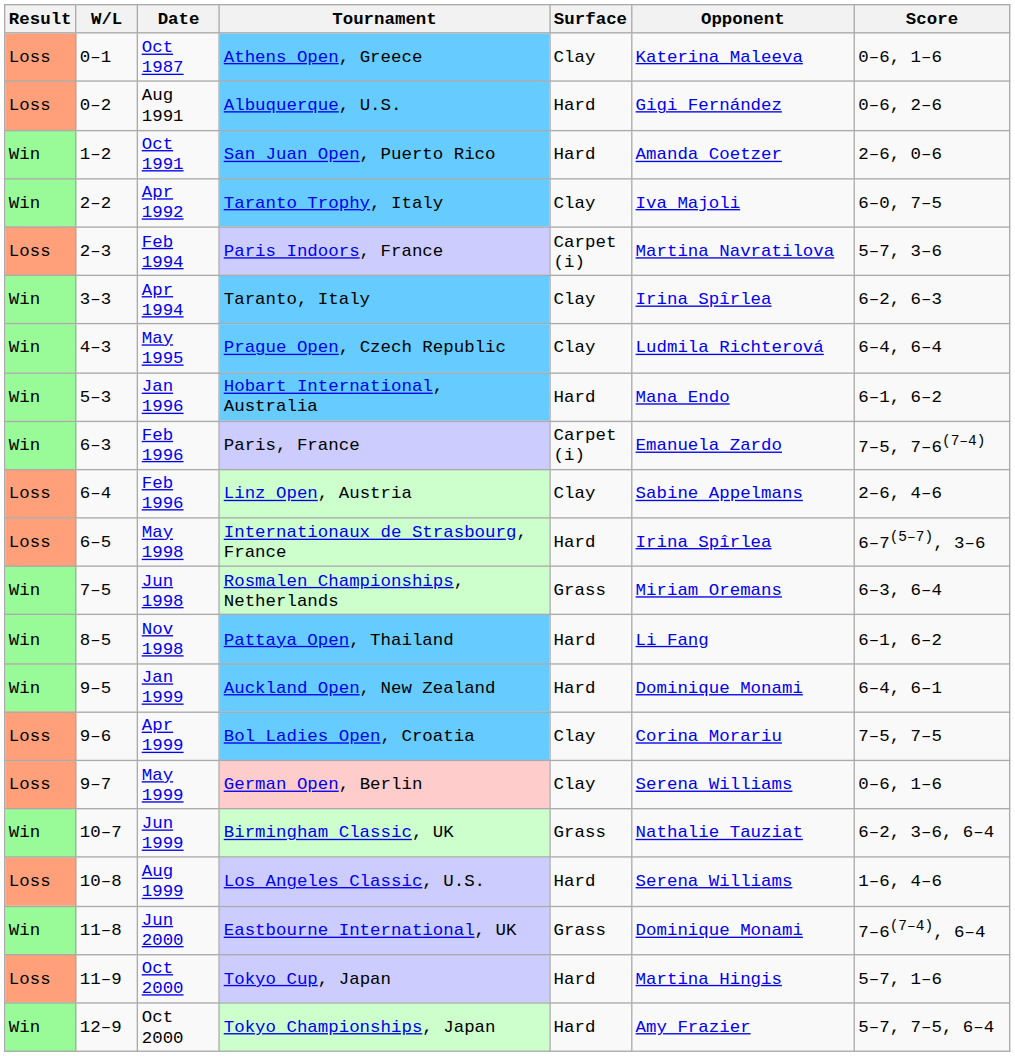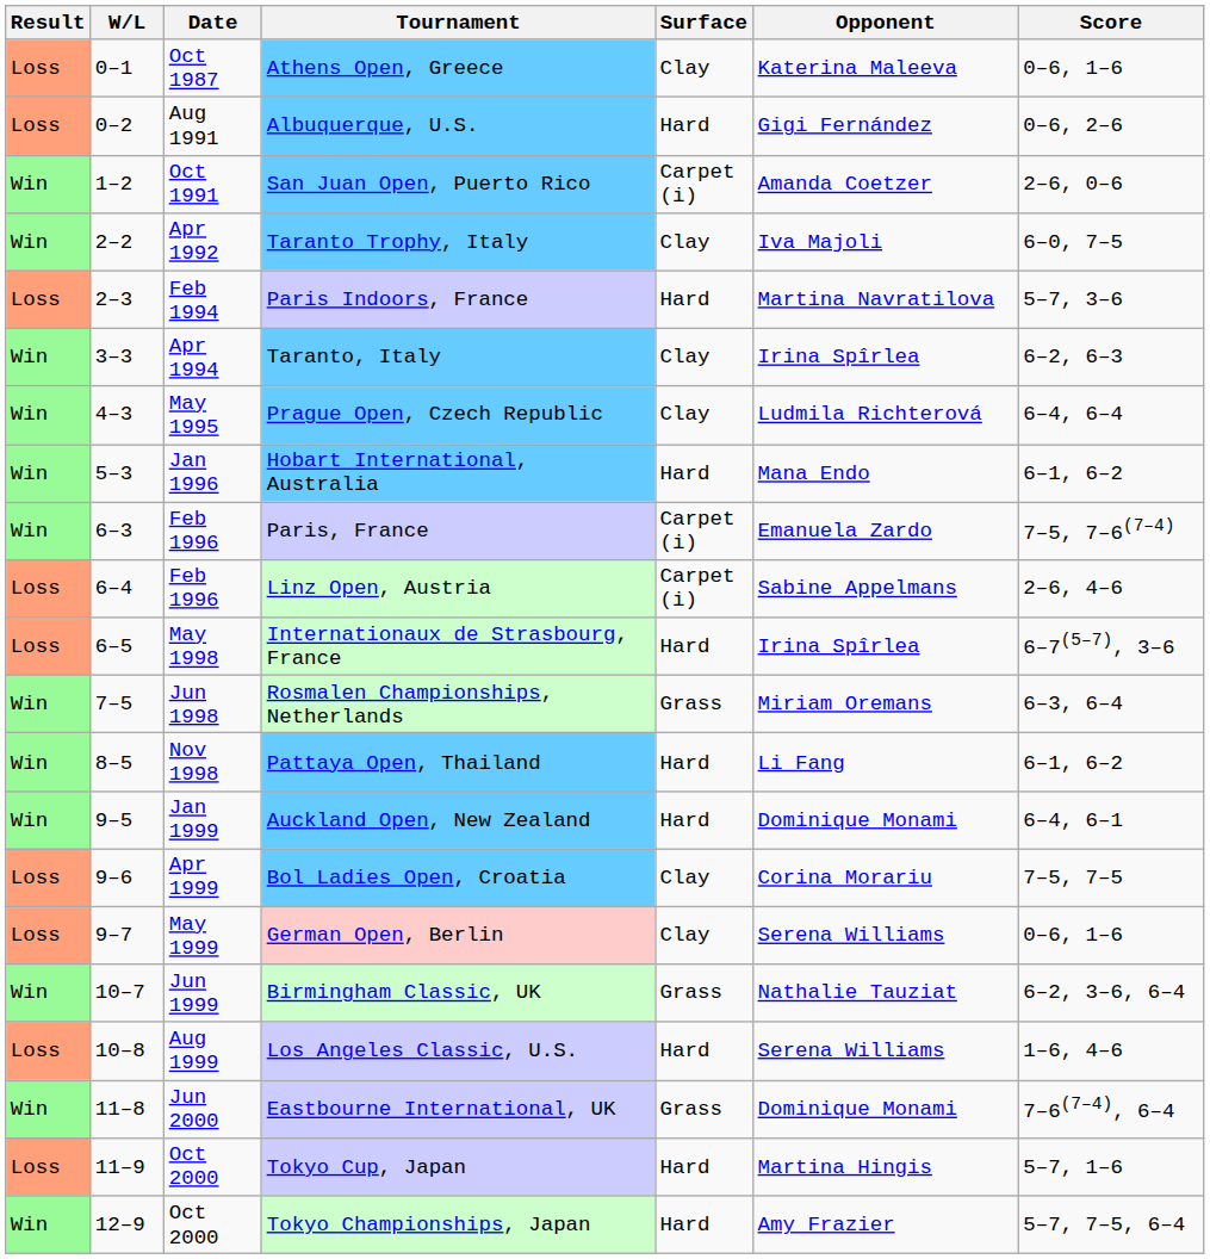 <table class="sortable wikitable">
 <tr>
 <th>Result</th>
 <th style="width:40px" class="unsortable">W/L</th>
 <th style="width:55px">Date</th>
 <th style="width:240px">Tournament</th>
 <th style="width:55px">Surface</th>
 <th style="width:160px">Opponent</th>
 <th style="width:110px" class="unsortable">Score</th>
 </tr>
 <tr>
 <td style="background:#ffa07a;">Loss</td>
 <td>0–1</td>
 <td><a href='#'>Oct 1987</a></td>
 <td style="background:#66ccff;"><a href='#'>Athens Open</a>, Greece</td>
 <td>Clay</td>
 <td> <a href='#'>Katerina Maleeva</a></td>
 <td>0–6, 1–6</td>
 </tr>
 <tr>
 <td style="background:#ffa07a;">Loss</td>
 <td>0–2</td>
 <td>Aug 1991</td>
 <td style="background:#66ccff;"><a href='#'>Albuquerque</a>, U.S.</td>
 <td>Hard</td>
 <td> <a href='#'>Gigi Fernández</a></td>
 <td>0–6, 2–6</td>
 </tr>
 <tr>
 <td style="background:#98fb98;">Win</td>
 <td>1–2</td>
 <td><a href='#'>Oct 1991</a></td>
 <td style="background:#66ccff;"><a href='#'>San Juan Open</a>, Puerto Rico</td>
-<td>Hard</td>
+<td>Carpet (i)</td>
 <td> <a href='#'>Amanda Coetzer</a></td>
 <td>2–6, 0–6</td>
 </tr>
 <tr>
 <td style="background:#98fb98;">Win</td>
 <td>2–2</td>
 <td><a href='#'>Apr 1992</a></td>
 <td style="background:#66ccff;"><a href='#'>Taranto Trophy</a>, Italy</td>
 <td>Clay</td>
 <td> <a href='#'>Iva Majoli</a></td>
 <td>6–0, 7–5</td>
 </tr>
 <tr>
 <td style="background:#ffa07a;">Loss</td>
 <td>2–3</td>
 <td><a href='#'>Feb 1994</a></td>
 <td style="background:#ccccff;"><a href='#'>Paris Indoors</a>, France</td>
-<td>Carpet (i)</td>
+<td>Hard</td>
 <td> <a href='#'>Martina Navratilova</a></td>
 <td>5–7, 3–6</td>
 </tr>
 <tr>
 <td style="background:#98fb98;">Win</td>
 <td>3–3</td>
 <td><a href='#'>Apr 1994</a></td>
 <td style="background:#66ccff;">Taranto, Italy</td>
 <td>Clay</td>
 <td> <a href='#'>Irina Spîrlea</a></td>
 <td>6–2, 6–3</td>
 </tr>
 <tr>
 <td style="background:#98fb98;">Win</td>
 <td>4–3</td>
 <td><a href='#'>May 1995</a></td>
 <td style="background:#66ccff;"><a href='#'>Prague Open</a>, Czech Republic</td>
 <td>Clay</td>
 <td> <a href='#'>Ludmila Richterová</a></td>
 <td>6–4, 6–4</td>
 </tr>
 <tr>
 <td style="background:#98fb98;">Win</td>
 <td>5–3</td>
 <td><a href='#'>Jan 1996</a></td>
 <td style="background:#66ccff;"><a href='#'>Hobart International</a>, Australia</td>
 <td>Hard</td>
 <td> <a href='#'>Mana Endo</a></td>
 <td>6–1, 6–2</td>
 </tr>
 <tr>
 <td style="background:#98fb98;">Win</td>
 <td>6–3</td>
 <td><a href='#'>Feb 1996</a></td>
 <td style="background:#ccccff;">Paris, France</td>
 <td>Carpet (i)</td>
 <td> <a href='#'>Emanuela Zardo</a></td>
 <td>7–5, 7–6<sup>(7–4)</sup></td>
 </tr>
 <tr>
 <td style="background:#ffa07a;">Loss</td>
 <td>6–4</td>
 <td><a href='#'>Feb 1996</a></td>
 <td style="background:#ccffcc;"><a href='#'>Linz Open</a>, Austria</td>
-<td>Clay</td>
+<td>Carpet (i)</td>
 <td> <a href='#'>Sabine Appelmans</a></td>
 <td>2–6, 4–6</td>
 </tr>
 <tr>
 <td style="background:#ffa07a;">Loss</td>
 <td>6–5</td>
 <td><a href='#'>May 1998</a></td>
 <td style="background:#ccffcc;"><a href='#'>Internationaux de Strasbourg</a>, France</td>
 <td>Hard</td>
 <td> <a href='#'>Irina Spîrlea</a></td>
 <td>6–7<sup>(5–7)</sup>, 3–6</td>
 </tr>
 <tr>
 <td style="background:#98fb98;">Win</td>
 <td>7–5</td>
 <td><a href='#'>Jun 1998</a></td>
 <td style="background:#ccffcc;"><a href='#'>Rosmalen Championships</a>, Netherlands</td>
 <td>Grass</td>
 <td> <a href='#'>Miriam Oremans</a></td>
 <td>6–3, 6–4</td>
 </tr>
 <tr>
 <td style="background:#98fb98;">Win</td>
 <td>8–5</td>
 <td><a href='#'>Nov 1998</a></td>
 <td style="background:#66ccff;"><a href='#'>Pattaya Open</a>, Thailand</td>
 <td>Hard</td>
 <td> <a href='#'>Li Fang</a></td>
 <td>6–1, 6–2</td>
 </tr>
 <tr>
 <td style="background:#98fb98;">Win</td>
 <td>9–5</td>
 <td><a href='#'>Jan 1999</a></td>
 <td style="background:#66ccff;"><a href='#'>Auckland Open</a>, New Zealand</td>
 <td>Hard</td>
 <td> <a href='#'>Dominique Monami</a></td>
 <td>6–4, 6–1</td>
 </tr>
 <tr>
 <td style="background:#ffa07a;">Loss</td>
 <td>9–6</td>
 <td><a href='#'>Apr 1999</a></td>
 <td style="background:#66ccff;"><a href='#'>Bol Ladies Open</a>, Croatia</td>
 <td>Clay</td>
 <td> <a href='#'>Corina Morariu</a></td>
 <td>7–5, 7–5</td>
 </tr>
 <tr>
 <td style="background:#ffa07a;">Loss</td>
 <td>9–7</td>
 <td><a href='#'>May 1999</a></td>
 <td style="background:#ffcccc;"><a href='#'>German Open</a>, Berlin</td>
 <td>Clay</td>
 <td> <a href='#'>Serena Williams</a></td>
 <td>0–6, 1–6</td>
 </tr>
 <tr>
 <td style="background:#98fb98;">Win</td>
 <td>10–7</td>
 <td><a href='#'>Jun 1999</a></td>
 <td style="background:#ccffcc;"><a href='#'>Birmingham Classic</a>, UK</td>
 <td>Grass</td>
 <td> <a href='#'>Nathalie Tauziat</a></td>
 <td>6–2, 3–6, 6–4</td>
 </tr>
 <tr>
 <td style="background:#ffa07a;">Loss</td>
 <td>10–8</td>
 <td><a href='#'>Aug 1999</a></td>
 <td style="background:#ccccff;"><a href='#'>Los Angeles Classic</a>, U.S.</td>
 <td>Hard</td>
 <td> <a href='#'>Serena Williams</a></td>
 <td>1–6, 4–6</td>
 </tr>
 <tr>
 <td style="background:#98fb98;">Win</td>
 <td>11–8</td>
 <td><a href='#'>Jun 2000</a></td>
 <td style="background:#ccccff;"><a href='#'>Eastbourne International</a>, UK</td>
 <td>Grass</td>
 <td> <a href='#'>Dominique Monami</a></td>
 <td>7–6<sup>(7–4)</sup>, 6–4</td>
 </tr>
 <tr>
 <td style="background:#ffa07a;">Loss</td>
 <td>11–9</td>
 <td><a href='#'>Oct 2000</a></td>
 <td style="background:#ccccff;"><a href='#'>Tokyo Cup</a>, Japan</td>
 <td>Hard</td>
 <td> <a href='#'>Martina Hingis</a></td>
 <td>5–7, 1–6</td>
 </tr>
 <tr>
 <td style="background:#98fb98;">Win</td>
 <td>12–9</td>
 <td>Oct 2000</td>
 <td style="background:#ccffcc;"><a href='#'>Tokyo Championships</a>, Japan</td>
 <td>Hard</td>
 <td> <a href='#'>Amy Frazier</a></td>
 <td>5–7, 7–5, 6–4</td>
 </tr>
 </table>
